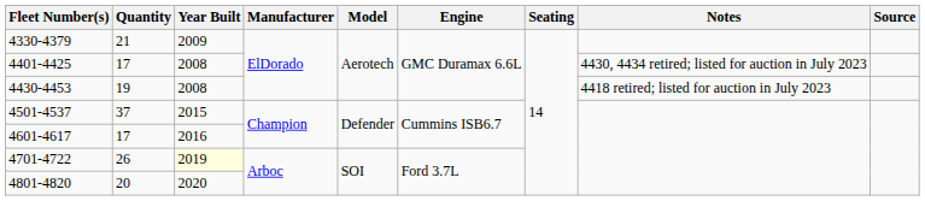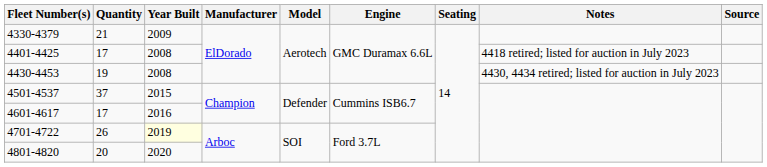 <table class="wikitable" style="font-size:90%;border:1px;">
 <tr>
 <th>Fleet Number(s)</th>
 <th>Quantity</th>
 <th>Year Built</th>
 <th>Manufacturer</th>
 <th>Model</th>
 <th>Engine</th>
 <th>Seating</th>
 <th>Notes</th>
 <th>Source</th>
 </tr>
 <tr>
 <td>4330-4379</td>
 <td>21</td>
 <td>2009</td>
 <td rowspan="3"><a href='#'>ElDorado</a></td>
 <td rowspan="3">Aerotech</td>
 <td rowspan="3">GMC Duramax 6.6L</td>
 <td rowspan="7">14</td>
 <td></td>
 <td></td>
 </tr>
 <tr>
 <td>4401-4425</td>
 <td>17</td>
 <td>2008</td>
-<td>4430, 4434 retired; listed for auction in July 2023</td>
+<td>4418 retired; listed for auction in July 2023</td>
 <td></td>
 </tr>
 <tr>
 <td>4430-4453</td>
 <td>19</td>
 <td>2008</td>
-<td>4418 retired; listed for auction in July 2023</td>
+<td>4430, 4434 retired; listed for auction in July 2023</td>
 <td></td>
 </tr>
 <tr>
 <td>4501-4537</td>
 <td>37</td>
 <td>2015</td>
 <td rowspan="2"><a href='#'>Champion</a></td>
 <td rowspan="2">Defender</td>
 <td rowspan="2">Cummins ISB6.7</td>
 <td rowspan="4"></td>
 <td rowspan="4"></td>
 </tr>
 <tr>
 <td>4601-4617</td>
 <td>17</td>
 <td>2016</td>
 </tr>
 <tr>
 <td>4701-4722</td>
 <td>26</td>
 <td style="background: lightyellow;">2019</td>
 <td rowspan="2"><a href='#'>Arboc</a></td>
 <td rowspan="2">SOI</td>
 <td rowspan="2">Ford 3.7L</td>
 </tr>
 <tr>
 <td>4801-4820</td>
 <td>20</td>
 <td>2020</td>
 </tr>
 </table>
